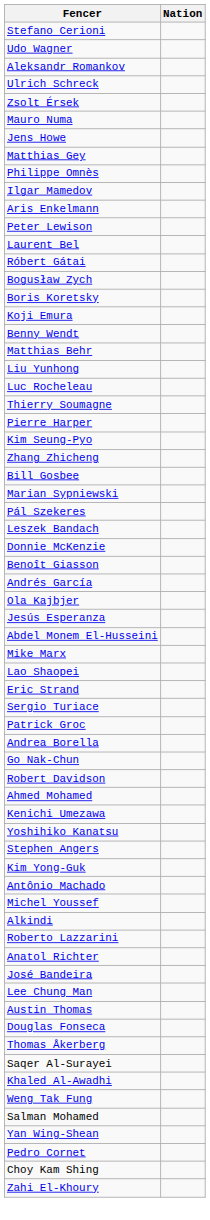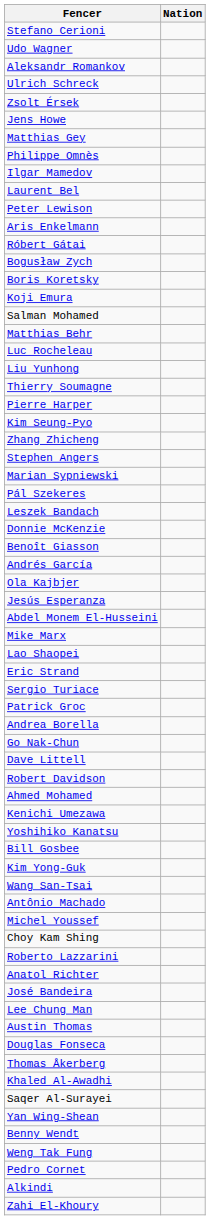 <table class="wikitable sortable" style="text-align: left;">
 <tr>
 <th>Fencer</th>
 <th>Nation</th>
 </tr>
 <tr>
 <td><a href='#'>Stefano Cerioni</a></td>
 <td></td>
 </tr>
 <tr>
 <td><a href='#'>Udo Wagner</a></td>
 <td></td>
 </tr>
 <tr>
 <td><a href='#'>Aleksandr Romankov</a></td>
 <td></td>
 </tr>
 <tr>
 <td><a href='#'>Ulrich Schreck</a></td>
 <td></td>
 </tr>
 <tr>
 <td><a href='#'>Zsolt Érsek</a></td>
 <td></td>
 </tr>
 <tr>
-<td><a href='#'>Mauro Numa</a></td>
-<td></td>
-</tr>
-<tr>
 <td><a href='#'>Jens Howe</a></td>
 <td></td>
 </tr>
 <tr>
 <td><a href='#'>Matthias Gey</a></td>
 <td></td>
 </tr>
 <tr>
 <td><a href='#'>Philippe Omnès</a></td>
 <td></td>
 </tr>
 <tr>
 <td><a href='#'>Ilgar Mamedov</a></td>
 <td></td>
 </tr>
 <tr>
-<td><a href='#'>Aris Enkelmann</a></td>
+<td><a href='#'>Laurent Bel</a></td>
 <td></td>
 </tr>
 <tr>
 <td><a href='#'>Peter Lewison</a></td>
 <td></td>
 </tr>
 <tr>
-<td><a href='#'>Laurent Bel</a></td>
+<td><a href='#'>Aris Enkelmann</a></td>
 <td></td>
 </tr>
 <tr>
 <td><a href='#'>Róbert Gátai</a></td>
 <td></td>
 </tr>
 <tr>
 <td><a href='#'>Bogusław Zych</a></td>
 <td></td>
 </tr>
 <tr>
 <td><a href='#'>Boris Koretsky</a></td>
 <td></td>
 </tr>
 <tr>
 <td><a href='#'>Koji Emura</a></td>
 <td></td>
 </tr>
 <tr>
-<td><a href='#'>Benny Wendt</a></td>
+<td>Salman Mohamed</td>
 <td></td>
 </tr>
 <tr>
 <td><a href='#'>Matthias Behr</a></td>
 <td></td>
 </tr>
 <tr>
-<td><a href='#'>Liu Yunhong</a></td>
+<td><a href='#'>Luc Rocheleau</a></td>
 <td></td>
 </tr>
 <tr>
-<td><a href='#'>Luc Rocheleau</a></td>
+<td><a href='#'>Liu Yunhong</a></td>
 <td></td>
 </tr>
 <tr>
 <td><a href='#'>Thierry Soumagne</a></td>
 <td></td>
 </tr>
 <tr>
 <td><a href='#'>Pierre Harper</a></td>
 <td></td>
 </tr>
 <tr>
 <td><a href='#'>Kim Seung-Pyo</a></td>
 <td></td>
 </tr>
 <tr>
 <td><a href='#'>Zhang Zhicheng</a></td>
 <td></td>
 </tr>
 <tr>
-<td><a href='#'>Bill Gosbee</a></td>
+<td><a href='#'>Stephen Angers</a></td>
 <td></td>
 </tr>
 <tr>
 <td><a href='#'>Marian Sypniewski</a></td>
 <td></td>
 </tr>
 <tr>
 <td><a href='#'>Pál Szekeres</a></td>
 <td></td>
 </tr>
 <tr>
 <td><a href='#'>Leszek Bandach</a></td>
 <td></td>
 </tr>
 <tr>
 <td><a href='#'>Donnie McKenzie</a></td>
 <td></td>
 </tr>
 <tr>
 <td><a href='#'>Benoît Giasson</a></td>
 <td></td>
 </tr>
 <tr>
 <td><a href='#'>Andrés García</a></td>
 <td></td>
 </tr>
 <tr>
 <td><a href='#'>Ola Kajbjer</a></td>
 <td></td>
 </tr>
 <tr>
 <td><a href='#'>Jesús Esperanza</a></td>
 <td></td>
 </tr>
 <tr>
 <td><a href='#'>Abdel Monem El-Husseini</a></td>
 <td></td>
 </tr>
 <tr>
 <td><a href='#'>Mike Marx</a></td>
 <td></td>
 </tr>
 <tr>
 <td><a href='#'>Lao Shaopei</a></td>
 <td></td>
 </tr>
 <tr>
 <td><a href='#'>Eric Strand</a></td>
 <td></td>
 </tr>
 <tr>
 <td><a href='#'>Sergio Turiace</a></td>
 <td></td>
 </tr>
 <tr>
 <td><a href='#'>Patrick Groc</a></td>
 <td></td>
 </tr>
 <tr>
 <td><a href='#'>Andrea Borella</a></td>
 <td></td>
 </tr>
 <tr>
 <td><a href='#'>Go Nak-Chun</a></td>
 <td></td>
 </tr>
 <tr>
+<td><a href='#'>Dave Littell</a></td>
+<td></td>
+</tr>
+<tr>
 <td><a href='#'>Robert Davidson</a></td>
 <td></td>
 </tr>
 <tr>
 <td><a href='#'>Ahmed Mohamed</a></td>
 <td></td>
 </tr>
 <tr>
 <td><a href='#'>Kenichi Umezawa</a></td>
 <td></td>
 </tr>
 <tr>
 <td><a href='#'>Yoshihiko Kanatsu</a></td>
 <td></td>
 </tr>
 <tr>
-<td><a href='#'>Stephen Angers</a></td>
+<td><a href='#'>Bill Gosbee</a></td>
 <td></td>
 </tr>
 <tr>
 <td><a href='#'>Kim Yong-Guk</a></td>
+<td></td>
+</tr>
+<tr>
+<td><a href='#'>Wang San-Tsai</a></td>
 <td></td>
 </tr>
 <tr>
 <td><a href='#'>Antônio Machado</a></td>
 <td></td>
 </tr>
 <tr>
 <td><a href='#'>Michel Youssef</a></td>
 <td></td>
 </tr>
 <tr>
-<td><a href='#'>Alkindi</a></td>
+<td>Choy Kam Shing</td>
 <td></td>
 </tr>
 <tr>
 <td><a href='#'>Roberto Lazzarini</a></td>
 <td></td>
 </tr>
 <tr>
 <td><a href='#'>Anatol Richter</a></td>
 <td></td>
 </tr>
 <tr>
 <td><a href='#'>José Bandeira</a></td>
 <td></td>
 </tr>
 <tr>
 <td><a href='#'>Lee Chung Man</a></td>
 <td></td>
 </tr>
 <tr>
 <td><a href='#'>Austin Thomas</a></td>
 <td></td>
 </tr>
 <tr>
 <td><a href='#'>Douglas Fonseca</a></td>
 <td></td>
 </tr>
 <tr>
 <td><a href='#'>Thomas Åkerberg</a></td>
 <td></td>
 </tr>
 <tr>
+<td><a href='#'>Khaled Al-Awadhi</a></td>
+<td></td>
+</tr>
+<tr>
 <td>Saqer Al-Surayei</td>
 <td></td>
 </tr>
 <tr>
-<td><a href='#'>Khaled Al-Awadhi</a></td>
+<td><a href='#'>Yan Wing-Shean</a></td>
+<td></td>
+</tr>
+<tr>
+<td><a href='#'>Benny Wendt</a></td>
 <td></td>
 </tr>
 <tr>
 <td><a href='#'>Weng Tak Fung</a></td>
 <td></td>
 </tr>
 <tr>
-<td>Salman Mohamed</td>
-<td></td>
-</tr>
-<tr>
-<td><a href='#'>Yan Wing-Shean</a></td>
-<td></td>
-</tr>
-<tr>
 <td><a href='#'>Pedro Cornet</a></td>
 <td></td>
 </tr>
 <tr>
-<td>Choy Kam Shing</td>
+<td><a href='#'>Alkindi</a></td>
 <td></td>
 </tr>
 <tr>
 <td><a href='#'>Zahi El-Khoury</a></td>
 <td></td>
 </tr>
 </table>
